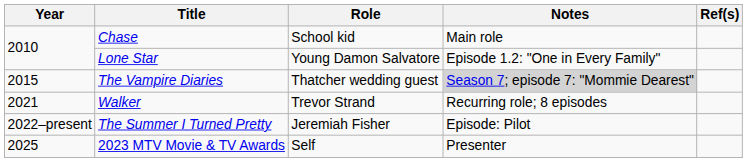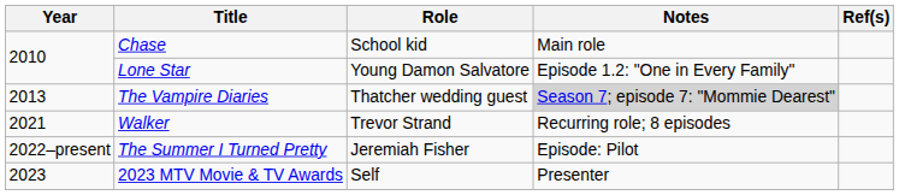 <table class="wikitable sortable">
 <tr>
 <th>Year</th>
 <th>Title</th>
 <th>Role</th>
 <th>Notes</th>
 <th>Ref(s)</th>
 </tr>
 <tr>
 <td rowspan="2">2010</td>
 <td><em><a href='#'>Chase</a></em></td>
 <td>School kid</td>
 <td>Main role</td>
 <td></td>
 </tr>
 <tr>
 <td><em><a href='#'>Lone Star</a></em></td>
 <td>Young Damon Salvatore</td>
 <td>Episode 1.2: "One in Every Family"</td>
 </tr>
 <tr>
-<td>2015</td>
+<td>2013</td>
 <td><em><a href='#'>The Vampire Diaries</a></em></td>
 <td>Thatcher wedding guest</td>
 <td style="background: lightgrey;"><a href='#'>Season 7</a>; episode 7: "Mommie Dearest"</td>
 <td></td>
 </tr>
 <tr>
 <td>2021</td>
 <td><em><a href='#'>Walker</a></em></td>
 <td>Trevor Strand</td>
 <td>Recurring role; 8 episodes</td>
 <td></td>
 </tr>
 <tr>
 <td>2022–present</td>
 <td><em><a href='#'>The Summer I Turned Pretty</a></em></td>
 <td>Jeremiah Fisher</td>
 <td>Episode: Pilot</td>
 <td></td>
 </tr>
 <tr>
-<td>2025</td>
+<td>2023</td>
 <td><a href='#'>2023 MTV Movie & TV Awards</a></td>
 <td>Self</td>
 <td>Presenter</td>
 <td></td>
 </tr>
 </table>
